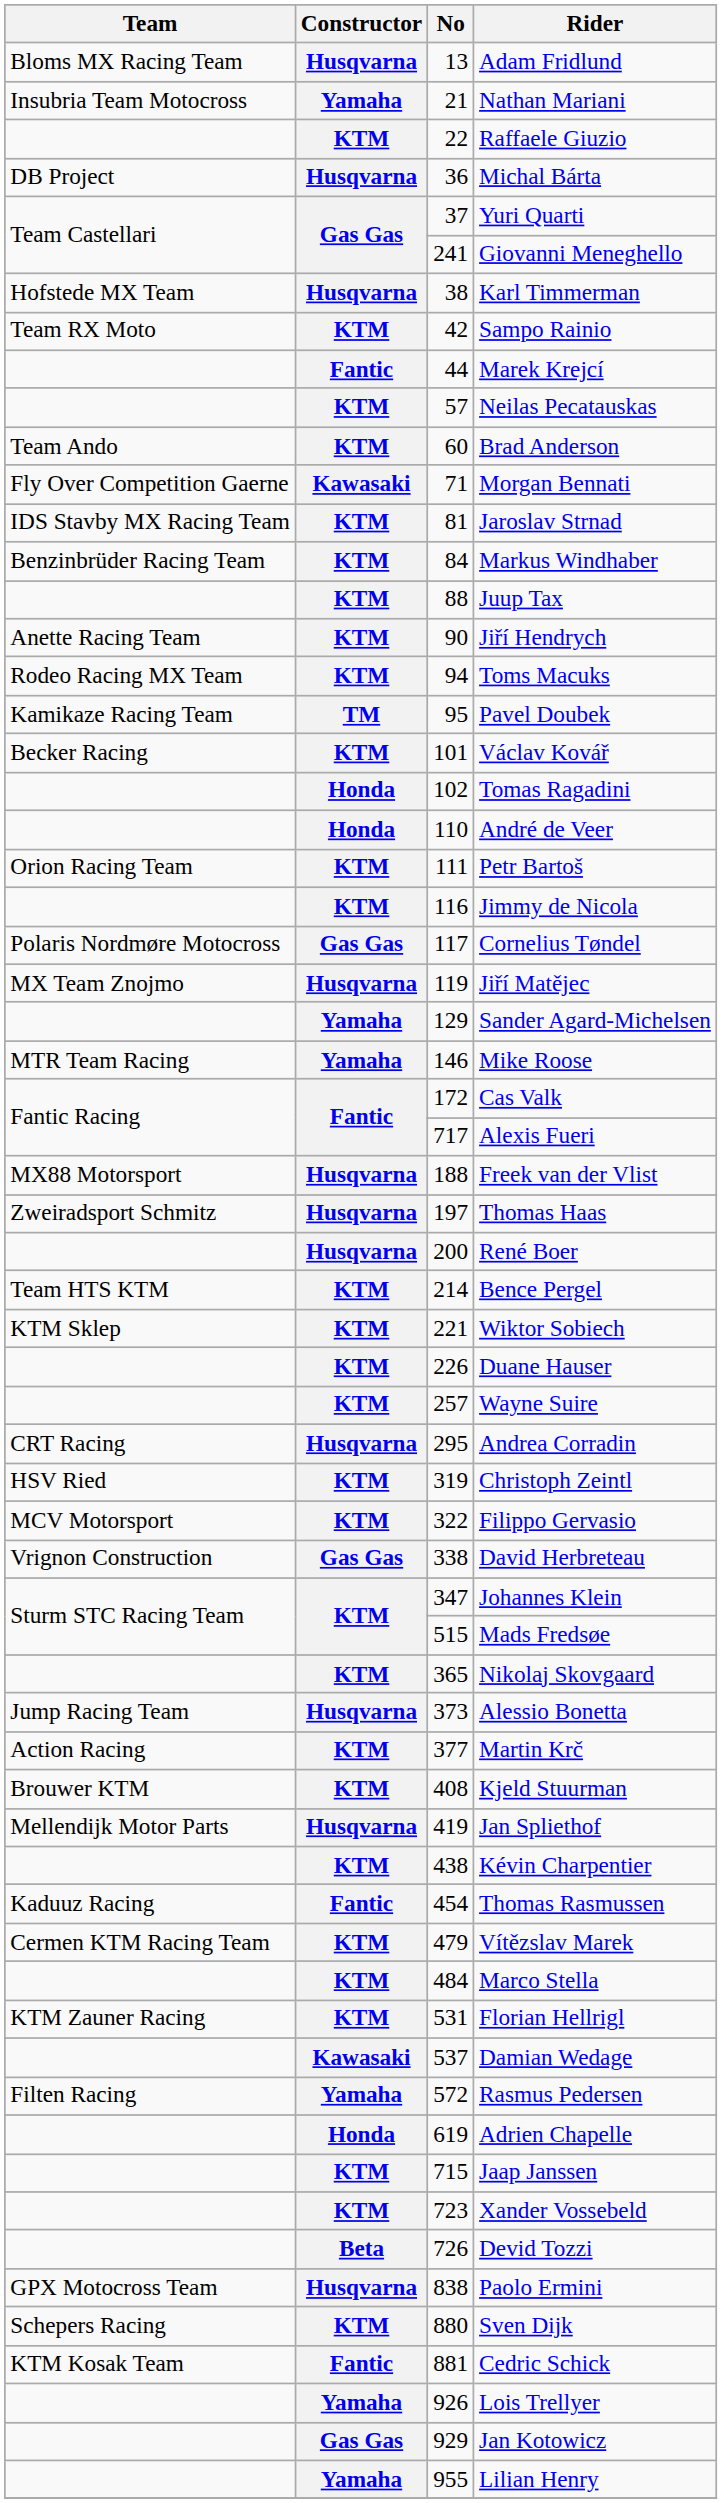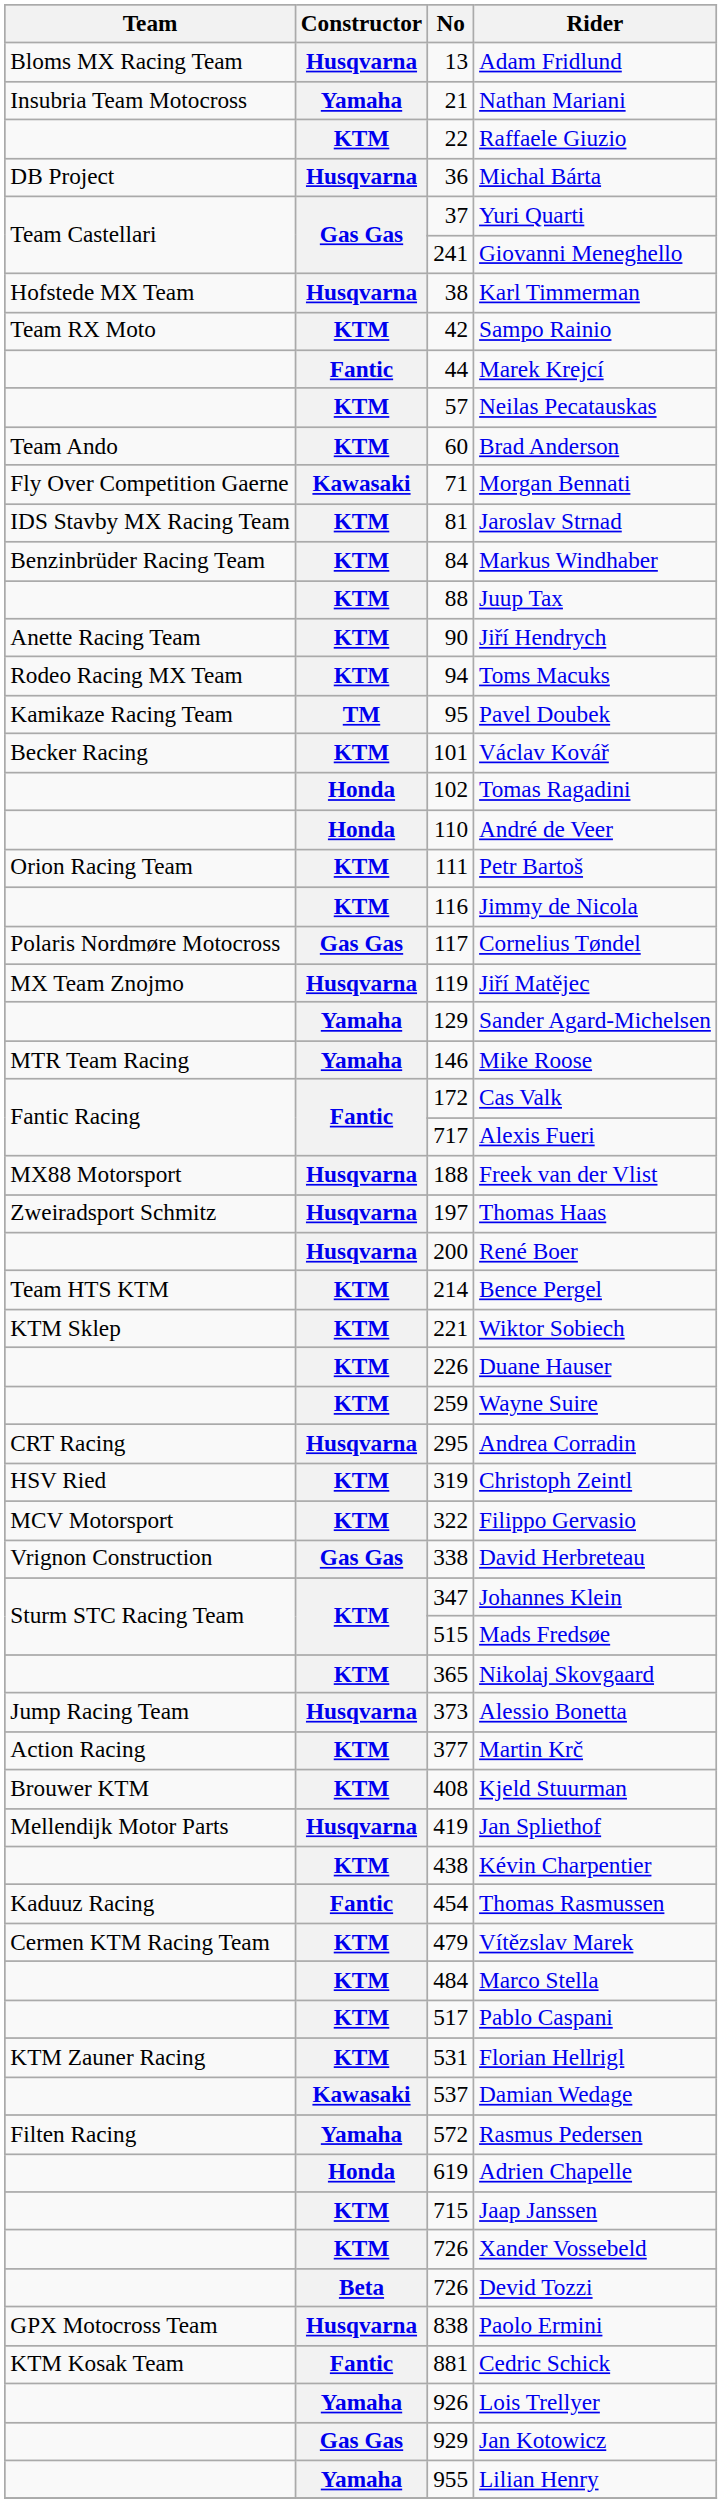 <table class="wikitable" style="font-size: 85%;">
 <tr>
 <th>Team</th>
 <th>Constructor</th>
 <th>No</th>
 <th>Rider</th>
 </tr>
 <tr>
 <td>Bloms MX Racing Team</td>
 <th><a href='#'>Husqvarna</a></th>
 <td align="right">13</td>
 <td> <a href='#'>Adam Fridlund</a></td>
 </tr>
 <tr>
 <td>Insubria Team Motocross</td>
 <th><a href='#'>Yamaha</a></th>
 <td align="right">21</td>
 <td> <a href='#'>Nathan Mariani</a></td>
 </tr>
 <tr>
 <td></td>
 <th><a href='#'>KTM</a></th>
 <td align="right">22</td>
 <td> <a href='#'>Raffaele Giuzio</a></td>
 </tr>
 <tr>
 <td>DB Project</td>
 <th><a href='#'>Husqvarna</a></th>
 <td align="right">36</td>
 <td> <a href='#'>Michal Bárta</a></td>
 </tr>
 <tr>
 <td rowspan=2>Team Castellari</td>
 <th rowspan=2><a href='#'>Gas Gas</a></th>
 <td align="right">37</td>
 <td> <a href='#'>Yuri Quarti</a></td>
 </tr>
 <tr>
 <td align="right">241</td>
 <td> <a href='#'>Giovanni Meneghello</a></td>
 </tr>
 <tr>
 <td>Hofstede MX Team</td>
 <th><a href='#'>Husqvarna</a></th>
 <td align="right">38</td>
 <td> <a href='#'>Karl Timmerman</a></td>
 </tr>
 <tr>
 <td>Team RX Moto</td>
 <th><a href='#'>KTM</a></th>
 <td align="right">42</td>
 <td> <a href='#'>Sampo Rainio</a></td>
 </tr>
 <tr>
 <td></td>
 <th><a href='#'>Fantic</a></th>
 <td align="right">44</td>
 <td> <a href='#'>Marek Krejcí</a></td>
 </tr>
 <tr>
 <td></td>
 <th><a href='#'>KTM</a></th>
 <td align="right">57</td>
 <td> <a href='#'>Neilas Pecatauskas</a></td>
 </tr>
 <tr>
 <td>Team Ando</td>
 <th><a href='#'>KTM</a></th>
 <td align="right">60</td>
 <td> <a href='#'>Brad Anderson</a></td>
 </tr>
 <tr>
 <td>Fly Over Competition Gaerne</td>
 <th><a href='#'>Kawasaki</a></th>
 <td align="right">71</td>
 <td> <a href='#'>Morgan Bennati</a></td>
 </tr>
 <tr>
 <td>IDS Stavby MX Racing Team</td>
 <th><a href='#'>KTM</a></th>
 <td align="right">81</td>
 <td> <a href='#'>Jaroslav Strnad</a></td>
 </tr>
 <tr>
 <td>Benzinbrüder Racing Team</td>
 <th><a href='#'>KTM</a></th>
 <td align="right">84</td>
 <td> <a href='#'>Markus Windhaber</a></td>
 </tr>
 <tr>
 <td></td>
 <th><a href='#'>KTM</a></th>
 <td align="right">88</td>
 <td> <a href='#'>Juup Tax</a></td>
 </tr>
 <tr>
 <td>Anette Racing Team</td>
 <th><a href='#'>KTM</a></th>
 <td align="right">90</td>
 <td> <a href='#'>Jiří Hendrych</a></td>
 </tr>
 <tr>
 <td>Rodeo Racing MX Team</td>
 <th><a href='#'>KTM</a></th>
 <td align="right">94</td>
 <td> <a href='#'>Toms Macuks</a></td>
 </tr>
 <tr>
 <td>Kamikaze Racing Team</td>
 <th><a href='#'>TM</a></th>
 <td align="right">95</td>
 <td> <a href='#'>Pavel Doubek</a></td>
 </tr>
 <tr>
 <td>Becker Racing</td>
 <th><a href='#'>KTM</a></th>
 <td align="right">101</td>
 <td> <a href='#'>Václav Kovář</a></td>
 </tr>
 <tr>
 <td></td>
 <th><a href='#'>Honda</a></th>
 <td align="right">102</td>
 <td> <a href='#'>Tomas Ragadini</a></td>
 </tr>
 <tr>
 <td></td>
 <th><a href='#'>Honda</a></th>
 <td align="right">110</td>
 <td> <a href='#'>André de Veer</a></td>
 </tr>
 <tr>
 <td>Orion Racing Team</td>
 <th><a href='#'>KTM</a></th>
 <td align="right">111</td>
 <td> <a href='#'>Petr Bartoš</a></td>
 </tr>
 <tr>
 <td></td>
 <th><a href='#'>KTM</a></th>
 <td align="right">116</td>
 <td> <a href='#'>Jimmy de Nicola</a></td>
 </tr>
 <tr>
 <td>Polaris Nordmøre Motocross</td>
 <th><a href='#'>Gas Gas</a></th>
 <td align="right">117</td>
 <td> <a href='#'>Cornelius Tøndel</a></td>
 </tr>
 <tr>
 <td>MX Team Znojmo</td>
 <th><a href='#'>Husqvarna</a></th>
 <td align="right">119</td>
 <td> <a href='#'>Jiří Matějec</a></td>
 </tr>
 <tr>
 <td></td>
 <th><a href='#'>Yamaha</a></th>
 <td align="right">129</td>
 <td> <a href='#'>Sander Agard-Michelsen</a></td>
 </tr>
 <tr>
 <td>MTR Team Racing</td>
 <th><a href='#'>Yamaha</a></th>
 <td align="right">146</td>
 <td> <a href='#'>Mike Roose</a></td>
 </tr>
 <tr>
 <td rowspan=2>Fantic Racing</td>
 <th rowspan=2><a href='#'>Fantic</a></th>
 <td align="right">172</td>
 <td> <a href='#'>Cas Valk</a></td>
 </tr>
 <tr>
 <td align="right">717</td>
 <td> <a href='#'>Alexis Fueri</a></td>
 </tr>
 <tr>
 <td>MX88 Motorsport</td>
 <th><a href='#'>Husqvarna</a></th>
 <td align="right">188</td>
 <td> <a href='#'>Freek van der Vlist</a></td>
 </tr>
 <tr>
 <td>Zweiradsport Schmitz</td>
 <th><a href='#'>Husqvarna</a></th>
 <td align="right">197</td>
 <td> <a href='#'>Thomas Haas</a></td>
 </tr>
 <tr>
 <td></td>
 <th><a href='#'>Husqvarna</a></th>
 <td align="right">200</td>
 <td> <a href='#'>René Boer</a></td>
 </tr>
 <tr>
 <td>Team HTS KTM</td>
 <th><a href='#'>KTM</a></th>
 <td align="right">214</td>
 <td> <a href='#'>Bence Pergel</a></td>
 </tr>
 <tr>
 <td>KTM Sklep</td>
 <th><a href='#'>KTM</a></th>
 <td align="right">221</td>
 <td> <a href='#'>Wiktor Sobiech</a></td>
 </tr>
 <tr>
 <td></td>
 <th><a href='#'>KTM</a></th>
 <td align="right">226</td>
 <td> <a href='#'>Duane Hauser</a></td>
 </tr>
 <tr>
 <td></td>
 <th><a href='#'>KTM</a></th>
-<td align="right">257</td>
+<td align="right">259</td>
 <td> <a href='#'>Wayne Suire</a></td>
 </tr>
 <tr>
 <td>CRT Racing</td>
 <th><a href='#'>Husqvarna</a></th>
 <td align="right">295</td>
 <td> <a href='#'>Andrea Corradin</a></td>
 </tr>
 <tr>
 <td>HSV Ried</td>
 <th><a href='#'>KTM</a></th>
 <td align="right">319</td>
 <td> <a href='#'>Christoph Zeintl</a></td>
 </tr>
 <tr>
 <td>MCV Motorsport</td>
 <th><a href='#'>KTM</a></th>
 <td align="right">322</td>
 <td> <a href='#'>Filippo Gervasio</a></td>
 </tr>
 <tr>
 <td>Vrignon Construction</td>
 <th><a href='#'>Gas Gas</a></th>
 <td align="right">338</td>
 <td> <a href='#'>David Herbreteau</a></td>
 </tr>
 <tr>
 <td rowspan=2>Sturm STC Racing Team</td>
 <th rowspan=2><a href='#'>KTM</a></th>
 <td align="right">347</td>
 <td> <a href='#'>Johannes Klein</a></td>
 </tr>
 <tr>
 <td align="right">515</td>
 <td> <a href='#'>Mads Fredsøe</a></td>
 </tr>
 <tr>
 <td></td>
 <th><a href='#'>KTM</a></th>
 <td align="right">365</td>
 <td> <a href='#'>Nikolaj Skovgaard</a></td>
 </tr>
 <tr>
 <td>Jump Racing Team</td>
 <th><a href='#'>Husqvarna</a></th>
 <td align="right">373</td>
 <td> <a href='#'>Alessio Bonetta</a></td>
 </tr>
 <tr>
 <td>Action Racing</td>
 <th><a href='#'>KTM</a></th>
 <td align="right">377</td>
 <td> <a href='#'>Martin Krč</a></td>
 </tr>
 <tr>
 <td>Brouwer KTM</td>
 <th><a href='#'>KTM</a></th>
 <td align="right">408</td>
 <td> <a href='#'>Kjeld Stuurman</a></td>
 </tr>
 <tr>
 <td>Mellendijk Motor Parts</td>
 <th><a href='#'>Husqvarna</a></th>
 <td align="right">419</td>
 <td> <a href='#'>Jan Spliethof</a></td>
 </tr>
 <tr>
 <td></td>
 <th><a href='#'>KTM</a></th>
 <td align="right">438</td>
 <td> <a href='#'>Kévin Charpentier</a></td>
 </tr>
 <tr>
 <td>Kaduuz Racing</td>
 <th><a href='#'>Fantic</a></th>
 <td align="right">454</td>
 <td> <a href='#'>Thomas Rasmussen</a></td>
 </tr>
 <tr>
 <td>Cermen KTM Racing Team</td>
 <th><a href='#'>KTM</a></th>
 <td align="right">479</td>
 <td> <a href='#'>Vítězslav Marek</a></td>
 </tr>
 <tr>
 <td></td>
 <th><a href='#'>KTM</a></th>
 <td align="right">484</td>
 <td> <a href='#'>Marco Stella</a></td>
 </tr>
 <tr>
+<td></td>
+<th><a href='#'>KTM</a></th>
+<td align="right">517</td>
+<td> <a href='#'>Pablo Caspani</a></td>
+</tr>
+<tr>
 <td>KTM Zauner Racing</td>
 <th><a href='#'>KTM</a></th>
 <td align="right">531</td>
 <td> <a href='#'>Florian Hellrigl</a></td>
 </tr>
 <tr>
 <td></td>
 <th><a href='#'>Kawasaki</a></th>
 <td align="right">537</td>
 <td> <a href='#'>Damian Wedage</a></td>
 </tr>
 <tr>
 <td>Filten Racing</td>
 <th><a href='#'>Yamaha</a></th>
 <td align="right">572</td>
 <td> <a href='#'>Rasmus Pedersen</a></td>
 </tr>
 <tr>
 <td></td>
 <th><a href='#'>Honda</a></th>
 <td align="right">619</td>
 <td> <a href='#'>Adrien Chapelle</a></td>
 </tr>
 <tr>
 <td></td>
 <th><a href='#'>KTM</a></th>
 <td align="right">715</td>
 <td> <a href='#'>Jaap Janssen</a></td>
 </tr>
 <tr>
 <td></td>
 <th><a href='#'>KTM</a></th>
-<td align="right">723</td>
+<td align="right">726</td>
 <td> <a href='#'>Xander Vossebeld</a></td>
 </tr>
 <tr>
 <td></td>
 <th><a href='#'>Beta</a></th>
 <td align="right">726</td>
 <td> <a href='#'>Devid Tozzi</a></td>
 </tr>
 <tr>
 <td>GPX Motocross Team</td>
 <th><a href='#'>Husqvarna</a></th>
 <td align="right">838</td>
 <td> <a href='#'>Paolo Ermini</a></td>
-</tr>
-<tr>
-<td>Schepers Racing</td>
-<th><a href='#'>KTM</a></th>
-<td align="right">880</td>
-<td> <a href='#'>Sven Dijk</a></td>
 </tr>
 <tr>
 <td>KTM Kosak Team</td>
 <th><a href='#'>Fantic</a></th>
 <td align="right">881</td>
 <td> <a href='#'>Cedric Schick</a></td>
 </tr>
 <tr>
 <td></td>
 <th><a href='#'>Yamaha</a></th>
 <td align="right">926</td>
 <td> <a href='#'>Lois Trellyer</a></td>
 </tr>
 <tr>
 <td></td>
 <th><a href='#'>Gas Gas</a></th>
 <td align="right">929</td>
 <td> <a href='#'>Jan Kotowicz</a></td>
 </tr>
 <tr>
 <td></td>
 <th><a href='#'>Yamaha</a></th>
 <td align="right">955</td>
 <td> <a href='#'>Lilian Henry</a></td>
 </tr>
 <tr>
 </tr>
 </table>
